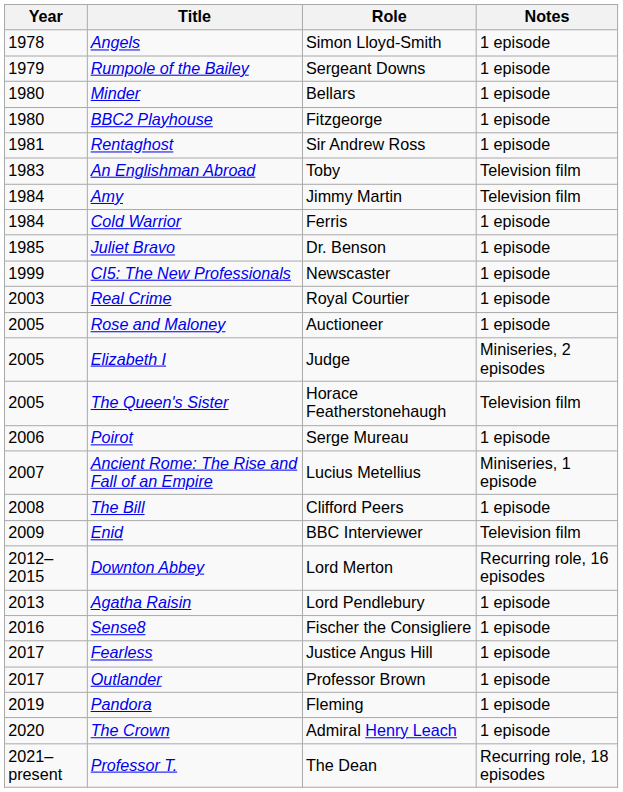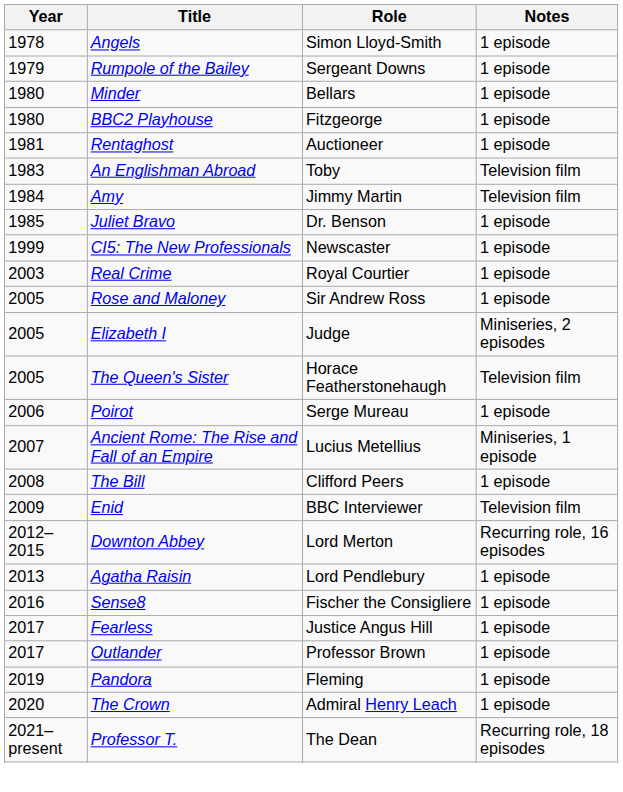 <table class="wikitable">
 <tr>
 <th>Year</th>
 <th>Title</th>
 <th>Role</th>
 <th>Notes</th>
 </tr>
 <tr>
 <td>1978</td>
 <td><em><a href='#'>Angels</a></em></td>
 <td>Simon Lloyd-Smith</td>
 <td>1 episode</td>
 </tr>
 <tr>
 <td>1979</td>
 <td><em><a href='#'>Rumpole of the Bailey</a></em></td>
 <td>Sergeant Downs</td>
 <td>1 episode</td>
 </tr>
 <tr>
 <td>1980</td>
 <td><em><a href='#'>Minder</a></em></td>
 <td>Bellars</td>
 <td>1 episode</td>
 </tr>
 <tr>
 <td>1980</td>
 <td><em><a href='#'>BBC2 Playhouse</a></em></td>
 <td>Fitzgeorge</td>
 <td>1 episode</td>
 </tr>
 <tr>
 <td>1981</td>
 <td><em><a href='#'>Rentaghost</a></em></td>
-<td>Sir Andrew Ross</td>
+<td>Auctioneer</td>
 <td>1 episode</td>
 </tr>
 <tr>
 <td>1983</td>
 <td><em><a href='#'>An Englishman Abroad</a></em></td>
 <td>Toby</td>
 <td>Television film</td>
 </tr>
 <tr>
 <td>1984</td>
 <td><em><a href='#'>Amy</a></em></td>
 <td>Jimmy Martin</td>
 <td>Television film</td>
-</tr>
-<tr>
-<td>1984</td>
-<td><em><a href='#'>Cold Warrior</a></em></td>
-<td>Ferris</td>
-<td>1 episode</td>
 </tr>
 <tr>
 <td>1985</td>
 <td><em><a href='#'>Juliet Bravo</a></em></td>
 <td>Dr. Benson</td>
 <td>1 episode</td>
 </tr>
 <tr>
 <td>1999</td>
 <td><em><a href='#'>CI5: The New Professionals</a></em></td>
 <td>Newscaster</td>
 <td>1 episode</td>
 </tr>
 <tr>
 <td>2003</td>
 <td><em><a href='#'>Real Crime</a></em></td>
 <td>Royal Courtier</td>
 <td>1 episode</td>
 </tr>
 <tr>
 <td>2005</td>
 <td><em><a href='#'>Rose and Maloney</a></em></td>
-<td>Auctioneer</td>
+<td>Sir Andrew Ross</td>
 <td>1 episode</td>
 </tr>
 <tr>
 <td>2005</td>
 <td><em><a href='#'>Elizabeth I</a></em></td>
 <td>Judge</td>
 <td>Miniseries, 2 episodes</td>
 </tr>
 <tr>
 <td>2005</td>
 <td><em><a href='#'>The Queen's Sister</a></em></td>
 <td>Horace Featherstonehaugh</td>
 <td>Television film</td>
 </tr>
 <tr>
 <td>2006</td>
 <td><em><a href='#'>Poirot</a></em></td>
 <td>Serge Mureau</td>
 <td>1 episode</td>
 </tr>
 <tr>
 <td>2007</td>
 <td><em><a href='#'>Ancient Rome: The Rise and Fall of an Empire</a></em></td>
 <td>Lucius Metellius</td>
 <td>Miniseries, 1 episode</td>
 </tr>
 <tr>
 <td>2008</td>
 <td><em><a href='#'>The Bill</a></em></td>
 <td>Clifford Peers</td>
 <td>1 episode</td>
 </tr>
 <tr>
 <td>2009</td>
 <td><em><a href='#'>Enid</a></em></td>
 <td>BBC Interviewer</td>
 <td>Television film</td>
 </tr>
 <tr>
 <td>2012–2015</td>
 <td><em><a href='#'>Downton Abbey</a></em></td>
 <td>Lord Merton</td>
 <td>Recurring role, 16 episodes</td>
 </tr>
 <tr>
 <td>2013</td>
 <td><em><a href='#'>Agatha Raisin</a></em></td>
 <td>Lord Pendlebury</td>
 <td>1 episode</td>
 </tr>
 <tr>
 <td>2016</td>
 <td><em><a href='#'>Sense8</a></em></td>
 <td>Fischer the Consigliere</td>
 <td>1 episode</td>
 </tr>
 <tr>
 <td>2017</td>
 <td><em><a href='#'>Fearless</a></em></td>
 <td>Justice Angus Hill</td>
 <td>1 episode</td>
 </tr>
 <tr>
 <td>2017</td>
 <td><em><a href='#'>Outlander</a></em></td>
 <td>Professor Brown</td>
 <td>1 episode</td>
 </tr>
 <tr>
 <td>2019</td>
 <td><em><a href='#'>Pandora</a></em></td>
 <td>Fleming</td>
 <td>1 episode</td>
 </tr>
 <tr>
 <td>2020</td>
 <td><em><a href='#'>The Crown</a></em></td>
 <td>Admiral <a href='#'>Henry Leach</a></td>
 <td>1 episode</td>
 </tr>
 <tr>
 <td>2021–present</td>
 <td><em><a href='#'>Professor T.</a></em></td>
 <td>The Dean</td>
 <td>Recurring role, 18 episodes</td>
 </tr>
 </table>
